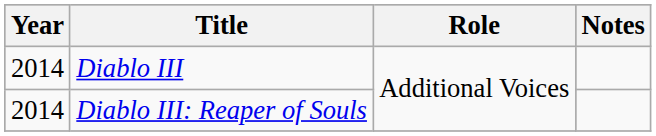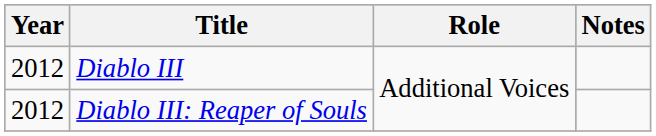 <table class="wikitable sortable">
 <tr>
 <th>Year</th>
 <th>Title</th>
 <th>Role</th>
 <th>Notes</th>
 </tr>
 <tr>
-<td>2014</td>
+<td>2012</td>
 <td><em><a href='#'>Diablo III</a></em></td>
 <td rowspan="2">Additional Voices</td>
 <td></td>
 </tr>
 <tr>
-<td>2014</td>
+<td>2012</td>
 <td><em><a href='#'>Diablo III: Reaper of Souls</a></em></td>
 <td></td>
 </tr>
 </table>
